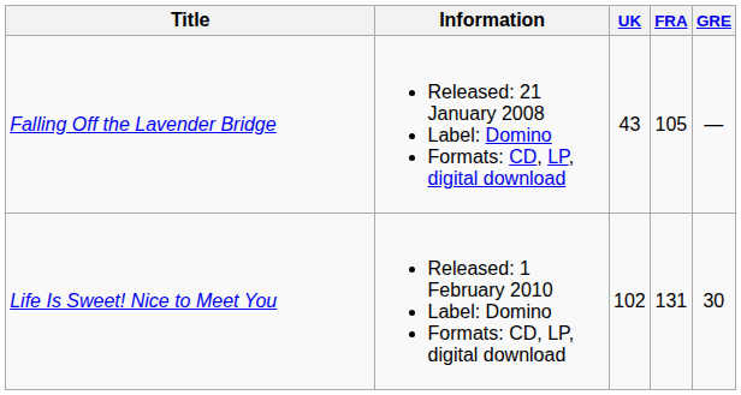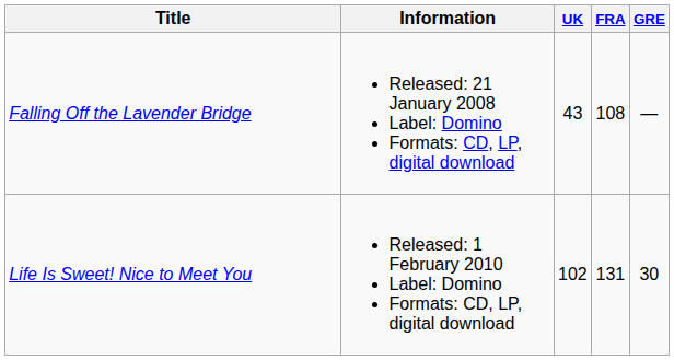 <table class="wikitable">
 <tr>
 <th width="300">Title</th>
 <th>Information</th>
 <th><small><a href='#'>UK</a></small><br></th>
 <th><small><a href='#'>FRA</a></small><br></th>
 <th><small><a href='#'>GRE</a></small><br></th>
 </tr>
 <tr>
 <td><em><a href='#'>Falling Off the Lavender Bridge</a></em></td>
 <td><br><ul><li>Released: 21 January 2008</li><li>Label: <a href='#'>Domino</a></li><li>Formats: <a href='#'>CD</a>, <a href='#'>LP</a>, <a href='#'>digital download</a></li></ul></td>
 <td align=center>43</td>
-<td align=center>105</td>
+<td align=center>108</td>
 <td align=center>—</td>
 </tr>
 <tr>
 <td><em><a href='#'>Life Is Sweet! Nice to Meet You</a></em></td>
 <td><br><ul><li>Released: 1 February 2010</li><li>Label: Domino</li><li>Formats: CD, LP, digital download</li></ul></td>
 <td align=center>102</td>
 <td align=center>131</td>
 <td align=center>30</td>
 </tr>
 </table>
